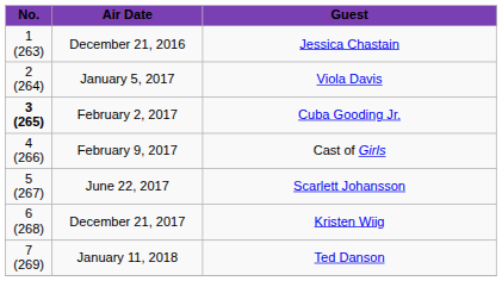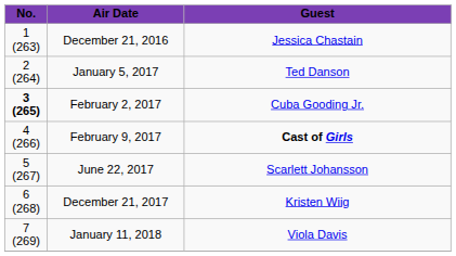 <table class="wikitable" style="text-align:center;">
 <tr>
 <th width="50" style="background:#7B3FB4">No.</th>
 <th width="175" style="background:#7B3FB4">Air Date</th>
 <th width="350" style="background:#7B3FB4">Guest</th>
 </tr>
 <tr>
 <td>1 (263)</td>
 <td>December 21, 2016</td>
 <td><a href='#'>Jessica Chastain</a></td>
 </tr>
 <tr>
 <td>2 (264)</td>
 <td>January 5, 2017</td>
-<td><a href='#'>Viola Davis</a></td>
+<td><a href='#'>Ted Danson</a></td>
 </tr>
 <tr>
 <td><strong>3 (265)</strong></td>
 <td>February 2, 2017</td>
 <td><a href='#'>Cuba Gooding Jr.</a></td>
 </tr>
 <tr>
 <td>4 (266)</td>
 <td>February 9, 2017</td>
-<td>Cast of <em><a href='#'>Girls</a></em></td>
+<td><strong>Cast of <em><a href='#'>Girls</a></em></strong></td>
 </tr>
 <tr>
 <td>5 (267)</td>
 <td>June 22, 2017</td>
 <td><a href='#'>Scarlett Johansson</a></td>
 </tr>
 <tr>
 <td>6 (268)</td>
 <td>December 21, 2017</td>
 <td><a href='#'>Kristen Wiig</a></td>
 </tr>
 <tr>
 <td>7 (269)</td>
 <td>January 11, 2018</td>
-<td><a href='#'>Ted Danson</a></td>
+<td><a href='#'>Viola Davis</a></td>
 </tr>
 <tr>
 </tr>
 </table>
